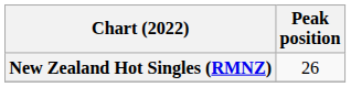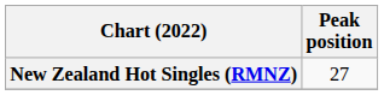 <table class="wikitable sortable plainrowheaders" style="text-align:center">
 <tr>
 <th scope="col">Chart (2022)</th>
 <th scope="col">Peak<br>position</th>
 </tr>
 <tr>
 <th scope="row">New Zealand Hot Singles (<a href='#'>RMNZ</a>)</th>
-<td>26</td>
+<td>27</td>
 </tr>
 <tr>
 </tr>
 </table>
